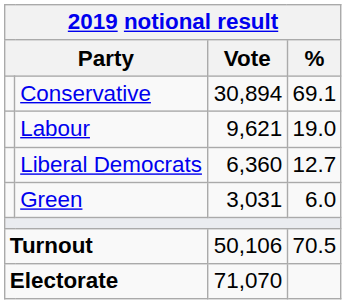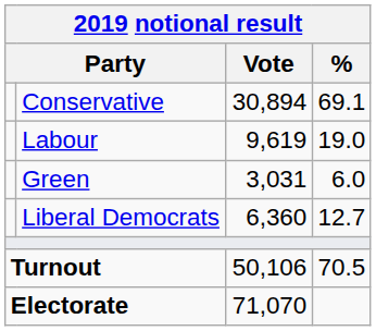 <table class="wikitable">
 <tr>
 <th colspan="4"><a href='#'>2019</a> <a href='#'>notional result</a></th>
 </tr>
 <tr>
 <th bgcolor="#DDDDFF" width="130px" colspan="2">Party</th>
 <th bgcolor="#DDDDFF" width="50px">Vote</th>
 <th bgcolor="#DDDDFF" width="30px">%</th>
 </tr>
 <tr>
 <td></td>
 <td><a href='#'>Conservative</a></td>
 <td align=right>30,894</td>
 <td align=right>69.1</td>
 </tr>
 <tr>
 <td></td>
 <td><a href='#'>Labour</a></td>
-<td align=right>9,621</td>
+<td align=right>9,619</td>
 <td align=right>19.0</td>
+</tr>
+<tr>
+<td></td>
+<td><a href='#'>Green</a></td>
+<td align=right>3,031</td>
+<td align=right>6.0</td>
 </tr>
 <tr>
 <td></td>
 <td><a href='#'>Liberal Democrats</a></td>
 <td align=right>6,360</td>
 <td align=right>12.7</td>
-</tr>
-<tr>
-<td></td>
-<td><a href='#'>Green</a></td>
-<td align=right>3,031</td>
-<td align=right>6.0</td>
 </tr>
 <tr>
 <td colspan="4" bgcolor="#EAECF0"></td>
 </tr>
 <tr>
 <td colspan="2"><strong>Turnout</strong></td>
 <td align=right>50,106</td>
 <td align=right>70.5</td>
 </tr>
 <tr>
 <td colspan="2"><strong>Electorate</strong></td>
 <td align=right>71,070</td>
 </tr>
 </table>
